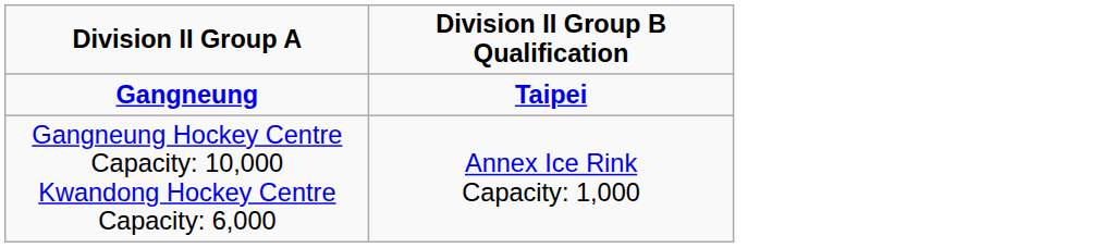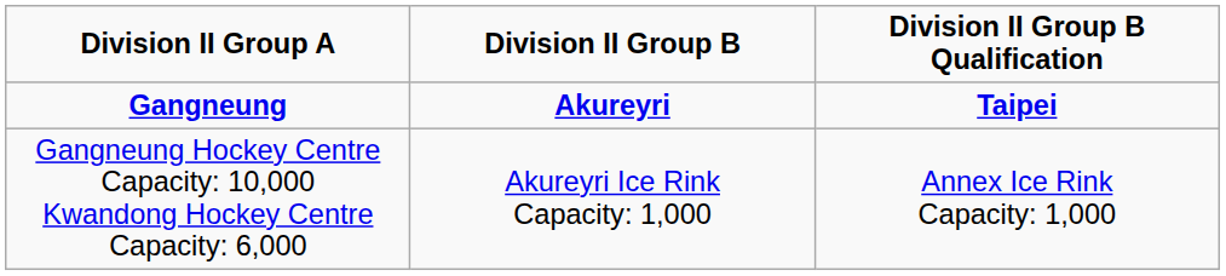 <table class="wikitable" style="text-align:center;">
 <tr>
 <td><strong>Division II Group A</strong></td>
+<td><strong>Division II Group B</strong></td>
 <td><strong>Division II Group B<br>Qualification</strong></td>
 </tr>
 <tr>
 <td width=220px><strong><a href='#'>Gangneung</a></strong></td>
+<td width=220px><strong><a href='#'>Akureyri</a></strong></td>
 <td width=220px><strong><a href='#'>Taipei</a></strong></td>
 </tr>
 <tr>
 <td><a href='#'>Gangneung Hockey Centre</a><br>Capacity: 10,000<br><a href='#'>Kwandong Hockey Centre</a><br>Capacity: 6,000</td>
+<td><a href='#'>Akureyri Ice Rink</a><br>Capacity: 1,000</td>
 <td><a href='#'>Annex Ice Rink</a><br>Capacity: 1,000</td>
 </tr>
 </table>
